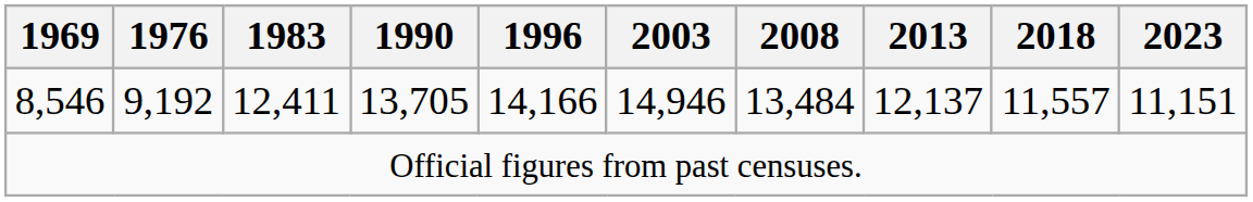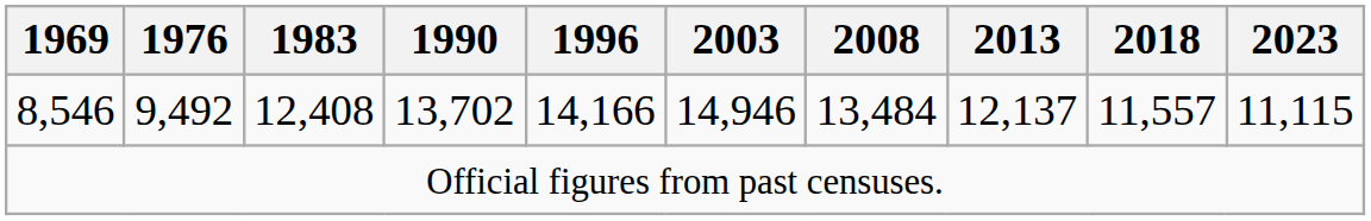 <table align="center" class="wikitable">
 <tr>
 <th>1969</th>
 <th>1976</th>
 <th>1983</th>
 <th>1990</th>
 <th>1996</th>
 <th>2003</th>
 <th>2008</th>
 <th>2013</th>
 <th>2018</th>
 <th>2023</th>
 </tr>
 <tr>
 <td align=center>8,546</td>
-<td align=center>9,192</td>
-<td align=center>12,411</td>
-<td align=center>13,705</td>
+<td align=center>9,492</td>
+<td align=center>12,408</td>
+<td align=center>13,702</td>
 <td align=center>14,166</td>
 <td align=center>14,946</td>
 <td align=center>13,484</td>
 <td align=center>12,137</td>
 <td align=center>11,557</td>
-<td align=center>11,151</td>
+<td align=center>11,115</td>
 </tr>
 <tr>
 <td colspan=13 align=center><small>Official figures from past censuses.</small></td>
 </tr>
 </table>
